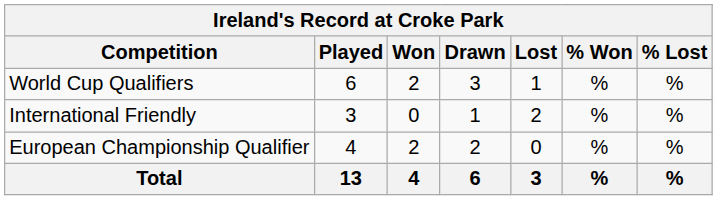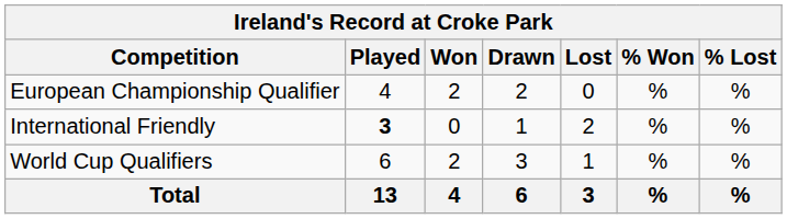 <table class = "wikitable sortable" style="text-align:center">
 <tr>
 <th colspan=7>Ireland's Record at Croke Park</th>
 </tr>
 <tr>
 <th>Competition</th>
 <th>Played</th>
 <th>Won</th>
 <th>Drawn</th>
 <th>Lost</th>
 <th>% Won</th>
 <th>% Lost</th>
 </tr>
 <tr>
-<td style="text-align:left;">World Cup Qualifiers</td>
-<td>6</td>
+<td style="text-align:left;">European Championship Qualifier</td>
+<td>4</td>
 <td>2</td>
-<td>3</td>
-<td>1</td>
+<td>2</td>
+<td>0</td>
 <td>%</td>
 <td>%</td>
 </tr>
 <tr>
 <td style="text-align:left;">International Friendly</td>
-<td>3</td>
+<td><strong>3</strong></td>
 <td>0</td>
 <td>1</td>
 <td>2</td>
 <td>%</td>
 <td>%</td>
 </tr>
 <tr>
-<td style="text-align:left;">European Championship Qualifier</td>
-<td>4</td>
+<td style="text-align:left;">World Cup Qualifiers</td>
+<td>6</td>
 <td>2</td>
-<td>2</td>
-<td>0</td>
+<td>3</td>
+<td>1</td>
 <td>%</td>
 <td>%</td>
 </tr>
 <tr>
 <th>Total</th>
 <th>13</th>
 <th>4</th>
 <th>6</th>
 <th>3</th>
 <th>%</th>
 <th>%</th>
 </tr>
 </table>
